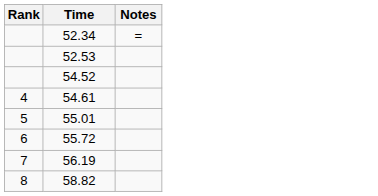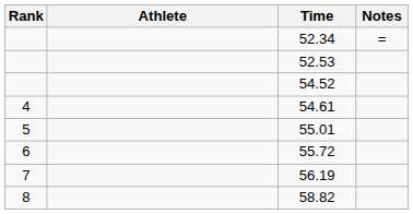 <table class="wikitable" style="text-align:center">
 <tr>
 <th width=40>Rank</th>
+<th width=250>Athlete</th>
 <th width=80>Time</th>
 <th width=50>Notes</th>
 </tr>
 <tr>
 <td></td>
+<td align=left></td>
 <td>52.34</td>
 <td>=</td>
 </tr>
 <tr>
 <td></td>
+<td align=left></td>
 <td>52.53</td>
 <td></td>
 </tr>
 <tr>
 <td></td>
+<td align=left></td>
 <td>54.52</td>
 <td></td>
 </tr>
 <tr>
 <td>4</td>
+<td align=left></td>
 <td>54.61</td>
 <td></td>
 </tr>
 <tr>
 <td>5</td>
+<td align=left></td>
 <td>55.01</td>
 <td></td>
 </tr>
 <tr>
 <td>6</td>
+<td align=left></td>
 <td>55.72</td>
 <td></td>
 </tr>
 <tr>
 <td>7</td>
+<td align=left></td>
 <td>56.19</td>
 <td></td>
 </tr>
 <tr>
 <td>8</td>
+<td align=left></td>
 <td>58.82</td>
 <td></td>
 </tr>
 </table>
